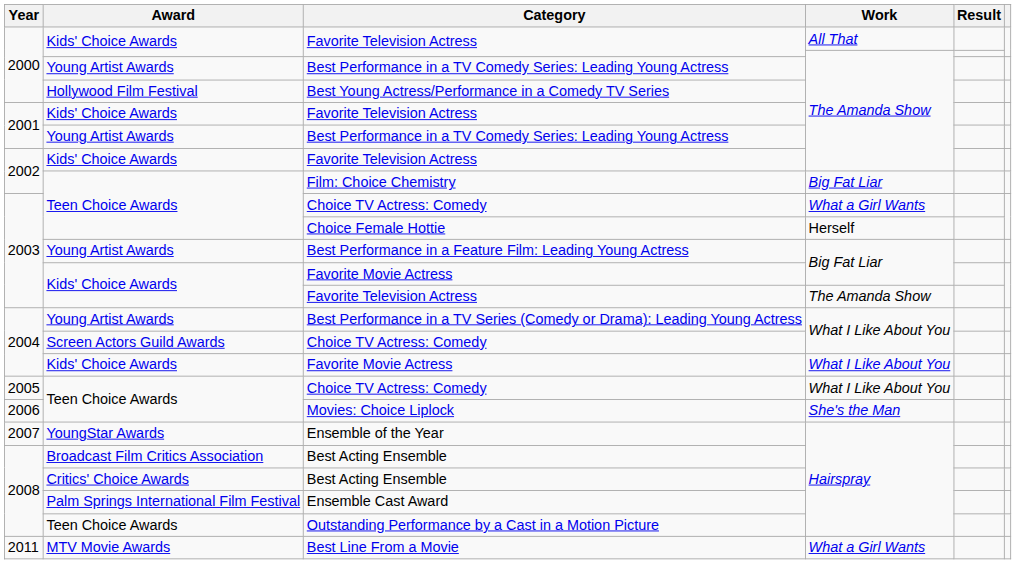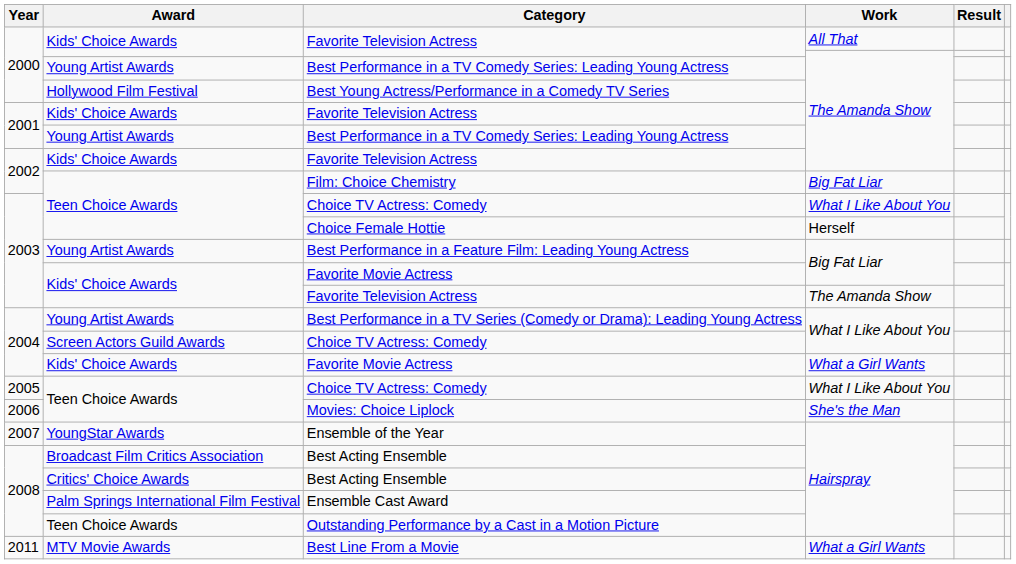 <table class="wikitable sortable">
 <tr>
 <th scope="col">Year</th>
 <th scope="col">Award</th>
 <th scope="col">Category</th>
 <th scope="col">Work</th>
 <th scope="col">Result</th>
 <th scope="col" class="unsortable"></th>
 </tr>
 <tr>
 <td rowspan=4>2000</td>
 <td rowspan=2><a href='#'>Kids' Choice Awards</a></td>
 <td rowspan=2><a href='#'>Favorite Television Actress</a></td>
 <td><em><a href='#'>All That</a></em></td>
 <td></td>
 <td rowspan="2" style="text-align:center;"></td>
 </tr>
 <tr>
 <td rowspan="6"><em><a href='#'>The Amanda Show</a></em></td>
 <td></td>
 </tr>
 <tr>
 <td><a href='#'>Young Artist Awards</a></td>
 <td><a href='#'>Best Performance in a TV Comedy Series: Leading Young Actress</a></td>
 <td></td>
 <td style="text-align:center;"></td>
 </tr>
 <tr>
 <td><a href='#'>Hollywood Film Festival</a></td>
 <td><a href='#'>Best Young Actress/Performance in a Comedy TV Series</a></td>
 <td></td>
 <td style="text-align:center;"></td>
 </tr>
 <tr>
 <td rowspan=2>2001</td>
 <td><a href='#'>Kids' Choice Awards</a></td>
 <td><a href='#'>Favorite Television Actress</a></td>
 <td></td>
 <td style="text-align:center;"></td>
 </tr>
 <tr>
 <td><a href='#'>Young Artist Awards</a></td>
 <td><a href='#'>Best Performance in a TV Comedy Series: Leading Young Actress</a></td>
 <td></td>
 <td style="text-align:center;"></td>
 </tr>
 <tr>
 <td rowspan=2>2002</td>
 <td><a href='#'>Kids' Choice Awards</a></td>
 <td><a href='#'>Favorite Television Actress</a></td>
 <td></td>
 <td style="text-align:center;"></td>
 </tr>
 <tr>
 <td rowspan="3"><a href='#'>Teen Choice Awards</a></td>
 <td><a href='#'>Film: Choice Chemistry</a></td>
 <td><em><a href='#'>Big Fat Liar</a></em></td>
 <td></td>
 <td style="text-align:center;"></td>
 </tr>
 <tr>
 <td rowspan="5">2003</td>
 <td><a href='#'>Choice TV Actress: Comedy</a></td>
-<td><a href='#'><em>What a Girl Wants</em></a></td>
+<td><a href='#'><em>What I Like About You</em></a></td>
 <td></td>
 <td rowspan="2" style="text-align:center;"></td>
 </tr>
 <tr>
 <td><a href='#'>Choice Female Hottie</a></td>
 <td>Herself</td>
 <td></td>
 </tr>
 <tr>
 <td><a href='#'>Young Artist Awards</a></td>
 <td><a href='#'>Best Performance in a Feature Film: Leading Young Actress</a></td>
 <td rowspan="2"><em>Big Fat Liar</em></td>
 <td></td>
 <td style="text-align:center;"></td>
 </tr>
 <tr>
 <td rowspan="2"><a href='#'>Kids' Choice Awards</a></td>
 <td><a href='#'>Favorite Movie Actress</a></td>
 <td></td>
 <td rowspan="2" style="text-align:center;"></td>
 </tr>
 <tr>
 <td><a href='#'>Favorite Television Actress</a></td>
 <td><em>The Amanda Show</em></td>
 <td></td>
 </tr>
 <tr>
 <td rowspan="3">2004</td>
 <td><a href='#'>Young Artist Awards</a></td>
 <td><a href='#'>Best Performance in a TV Series (Comedy or Drama): Leading Young Actress</a></td>
 <td rowspan="2"><em>What I Like About You</em></td>
 <td></td>
 <td style="text-align:center;"></td>
 </tr>
 <tr>
 <td><a href='#'>Screen Actors Guild Awards</a></td>
 <td><a href='#'>Choice TV Actress: Comedy</a></td>
 <td></td>
 <td style="text-align:center;"></td>
 </tr>
 <tr>
 <td><a href='#'>Kids' Choice Awards</a></td>
 <td><a href='#'>Favorite Movie Actress</a></td>
-<td><a href='#'><em>What I Like About You</em></a></td>
+<td><a href='#'><em>What a Girl Wants</em></a></td>
 <td></td>
 <td style="text-align:center;"></td>
 </tr>
 <tr>
 <td>2005</td>
 <td rowspan="2">Teen Choice Awards</td>
 <td><a href='#'>Choice TV Actress: Comedy</a></td>
 <td><em>What I Like About You</em></td>
 <td></td>
 <td style="text-align:center;"></td>
 </tr>
 <tr>
 <td>2006</td>
 <td><a href='#'>Movies: Choice Liplock</a></td>
 <td><em><a href='#'>She's the Man</a></em></td>
 <td></td>
 <td style="text-align:center;"></td>
 </tr>
 <tr>
 <td>2007</td>
 <td><a href='#'>YoungStar Awards</a></td>
 <td>Ensemble of the Year</td>
 <td rowspan="5"><a href='#'><em>Hairspray</em></a></td>
 <td></td>
 <td style="text-align:center;"></td>
 </tr>
 <tr>
 <td rowspan="4">2008</td>
 <td><a href='#'>Broadcast Film Critics Association</a></td>
 <td>Best Acting Ensemble</td>
 <td></td>
 <td style="text-align:center;"></td>
 </tr>
 <tr>
 <td><a href='#'>Critics' Choice Awards</a></td>
 <td>Best Acting Ensemble</td>
 <td></td>
 <td style="text-align:center;"></td>
 </tr>
 <tr>
 <td><a href='#'>Palm Springs International Film Festival</a></td>
 <td>Ensemble Cast Award</td>
 <td></td>
 <td style="text-align:center;"></td>
 </tr>
 <tr>
 <td>Teen Choice Awards</td>
 <td><a href='#'>Outstanding Performance by a Cast in a Motion Picture</a></td>
 <td></td>
 <td style="text-align:center;"></td>
 </tr>
 <tr>
 <td>2011</td>
 <td><a href='#'>MTV Movie Awards</a></td>
 <td><a href='#'>Best Line From a Movie</a></td>
 <td><a href='#'><em>What a Girl Wants</em></a></td>
 <td></td>
 <td style="text-align:center;"></td>
 </tr>
 </table>
